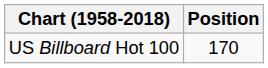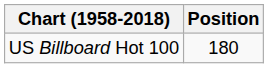 <table class="wikitable plainrowheaders">
 <tr>
 <th>Chart (1958-2018)</th>
 <th>Position</th>
 </tr>
 <tr>
 <td>US <em>Billboard</em> Hot 100</td>
-<td style="text-align:center;">170</td>
+<td style="text-align:center;">180</td>
 </tr>
 </table>
